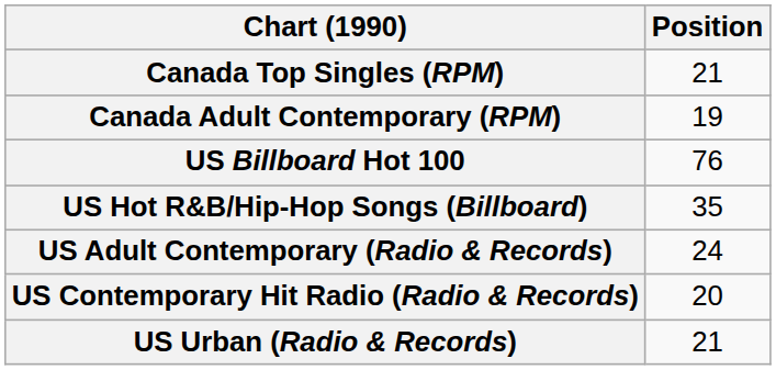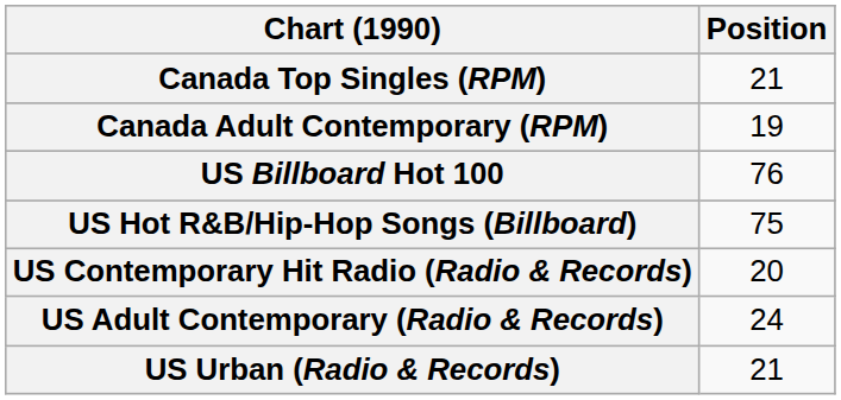 <table class="wikitable sortable plainrowheaders" style="text-align:center;">
 <tr>
 <th scope="col">Chart (1990)</th>
 <th scope="col">Position</th>
 </tr>
 <tr>
 <th scope="row">Canada Top Singles (<em>RPM</em>)</th>
 <td>21</td>
 </tr>
 <tr>
 <th scope="row">Canada Adult Contemporary (<em>RPM</em>)</th>
 <td>19</td>
 </tr>
 <tr>
 <th scope="row">US <em>Billboard</em> Hot 100</th>
 <td>76</td>
 </tr>
 <tr>
 <th scope="row">US Hot R&B/Hip-Hop Songs (<em>Billboard</em>)</th>
-<td>35</td>
+<td>75</td>
+</tr>
+<tr>
+<th scope="row">US Contemporary Hit Radio (<em>Radio & Records</em>)</th>
+<td>20</td>
 </tr>
 <tr>
 <th scope="row">US Adult Contemporary (<em>Radio & Records</em>)</th>
 <td>24</td>
 </tr>
 <tr>
-<th scope="row">US Contemporary Hit Radio (<em>Radio & Records</em>)</th>
-<td>20</td>
-</tr>
-<tr>
 <th scope="row">US Urban (<em>Radio & Records</em>)</th>
 <td>21</td>
 </tr>
 </table>
